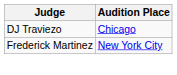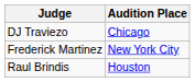 <table class="wikitable">
 <tr>
 <th>Judge</th>
 <th>Audition Place</th>
 </tr>
 <tr>
 <td>DJ Traviezo</td>
 <td><a href='#'>Chicago</a></td>
 </tr>
 <tr>
 <td>Frederick Martinez</td>
 <td><a href='#'>New York City</a></td>
 </tr>
+<tr>
+<td>Raul Brindis</td>
+<td><a href='#'>Houston</a></td>
+</tr>
 </table>
